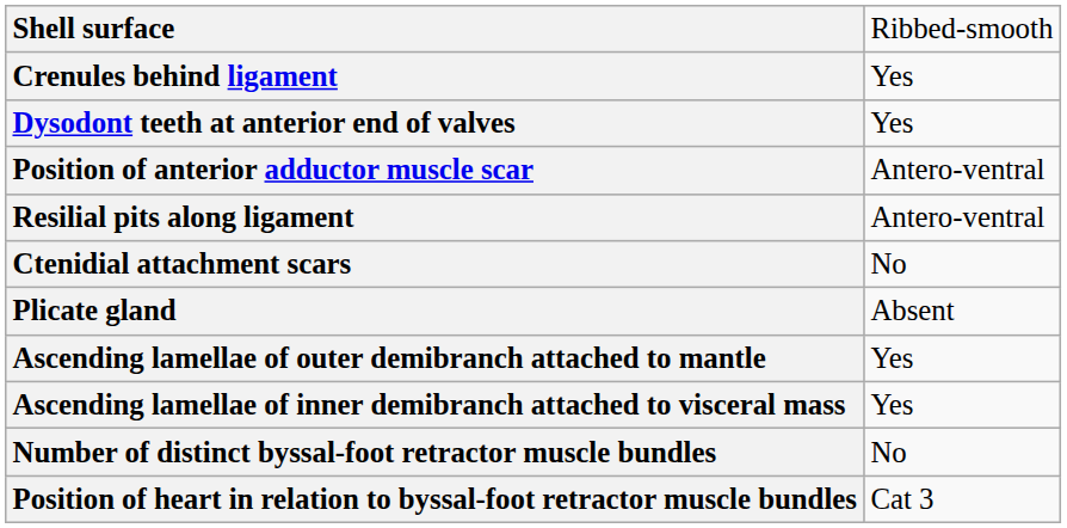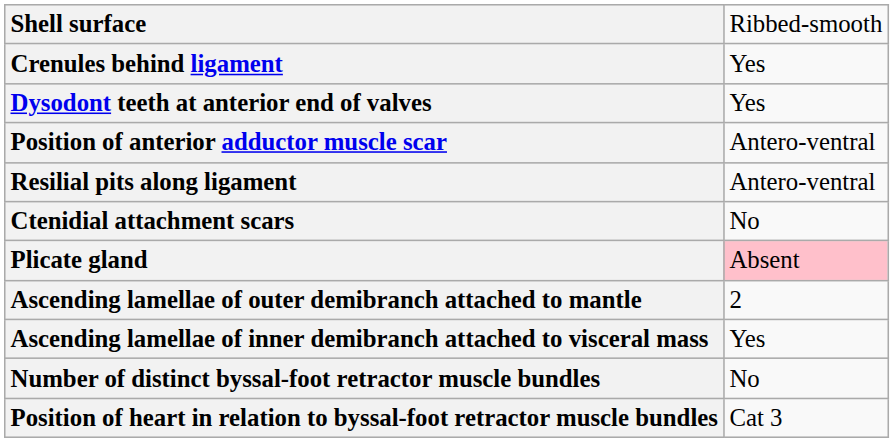 <table class="wikitable" style="text-align:left;">
 <tr>
 <th scope="row" style="text-align:left;">Shell surface</th>
 <td style="text-align:left;">Ribbed-smooth</td>
 </tr>
 <tr>
 <th scope="row" style="text-align:left;">Crenules behind <a href='#'>ligament</a></th>
 <td style="text-align:left;">Yes</td>
 </tr>
 <tr>
 <th scope="row" style="text-align:left;"><a href='#'>Dysodont</a> teeth at anterior end of valves</th>
 <td style="text-align:left;">Yes</td>
 </tr>
 <tr>
 <th scope="row" style="text-align:left;">Position of anterior <a href='#'>adductor muscle scar</a></th>
 <td style="text-align:left;">Antero-ventral</td>
 </tr>
 <tr>
 <th scope="row" style="text-align:left;">Resilial pits along ligament</th>
 <td style="text-align:left;">Antero-ventral</td>
 </tr>
 <tr>
 <th scope="row" style="text-align:left;">Ctenidial attachment scars</th>
 <td style="text-align:left;">No</td>
 </tr>
 <tr>
 <th scope="row" style="text-align:left;">Plicate gland</th>
-<td style="text-align:left;">Absent</td>
+<td style="background: pink; text-align:left;">Absent</td>
 </tr>
 <tr>
 <th scope="row" style="text-align:left;">Ascending lamellae of outer demibranch attached to mantle</th>
-<td style="text-align:left;">Yes</td>
+<td style="text-align:left;">2</td>
 </tr>
 <tr>
 <th scope="row" style="text-align:left;">Ascending lamellae of inner demibranch attached to visceral mass</th>
 <td style="text-align:left;">Yes</td>
 </tr>
 <tr>
 <th scope="row" style="text-align:left;">Number of distinct byssal-foot retractor muscle bundles</th>
 <td style="text-align:left;">No</td>
 </tr>
 <tr>
 <th scope="row" style="text-align:left;">Position of heart in relation to byssal-foot retractor muscle bundles</th>
 <td style="text-align:left;">Cat 3</td>
 </tr>
 </table>
